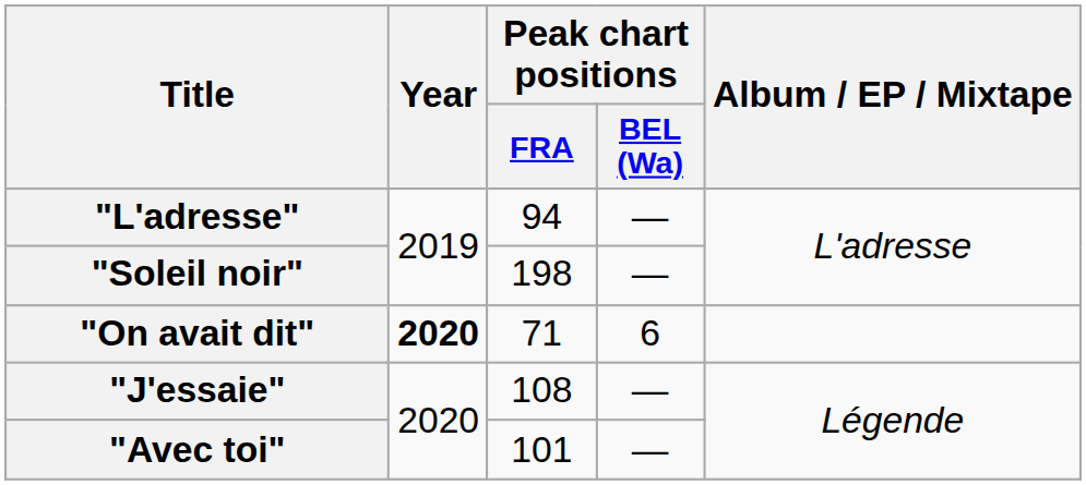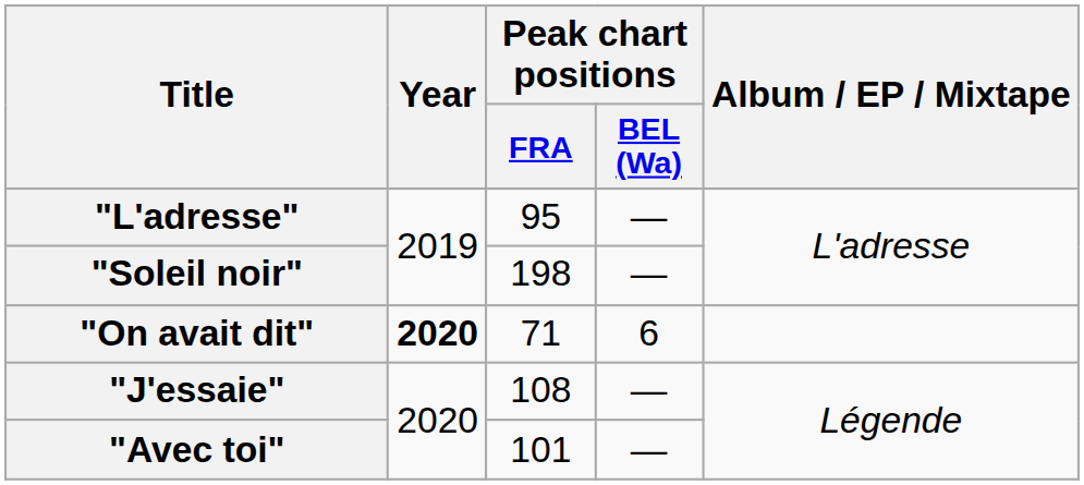 <table class="wikitable plainrowheaders" style="text-align:center;">
 <tr>
 <th scope="col" rowspan="2" style="width:10em;">Title</th>
 <th scope="col" rowspan="2" style="width:2em;">Year</th>
 <th scope="col" colspan="2">Peak chart positions</th>
 <th scope="col" rowspan="2">Album / EP / Mixtape</th>
 </tr>
 <tr>
 <th scope="col" style="width:3em;font-size:85%;"><a href='#'>FRA</a><br></th>
 <th scope="col" style="width:3em;font-size:85%;"><a href='#'>BEL (Wa)</a><br></th>
 </tr>
 <tr>
 <th scope="row">"L'adresse"</th>
 <td rowspan=2>2019</td>
-<td>94</td>
+<td>95</td>
 <td>—</td>
 <td rowspan=2><em>L'adresse</em></td>
 </tr>
 <tr>
 <th scope="row">"Soleil noir"</th>
 <td>198</td>
 <td>—</td>
 </tr>
 <tr>
 <th scope="row">"On avait dit"</th>
 <td><strong>2020</strong></td>
 <td>71</td>
 <td>6</td>
 <td></td>
 </tr>
 <tr>
 <th scope="row">"J'essaie"</th>
 <td rowspan=2>2020</td>
 <td>108</td>
 <td>—</td>
 <td rowspan=2><em>Légende</em></td>
 </tr>
 <tr>
 <th scope="row">"Avec toi"</th>
 <td>101</td>
 <td>—</td>
 </tr>
 </table>
